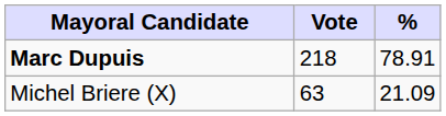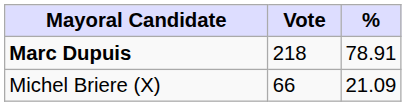 <table class="wikitable">
 <tr>
 <th style="background:#ddf; width:200px;">Mayoral Candidate</th>
 <th style="background:#ddf; width:50px;">Vote</th>
 <th style="background:#ddf; width:30px;">%</th>
 </tr>
 <tr>
 <td><strong>Marc Dupuis</strong></td>
 <td>218</td>
 <td>78.91</td>
 </tr>
 <tr>
 <td>Michel Briere (X)</td>
-<td>63</td>
+<td>66</td>
 <td>21.09</td>
 </tr>
 </table>
